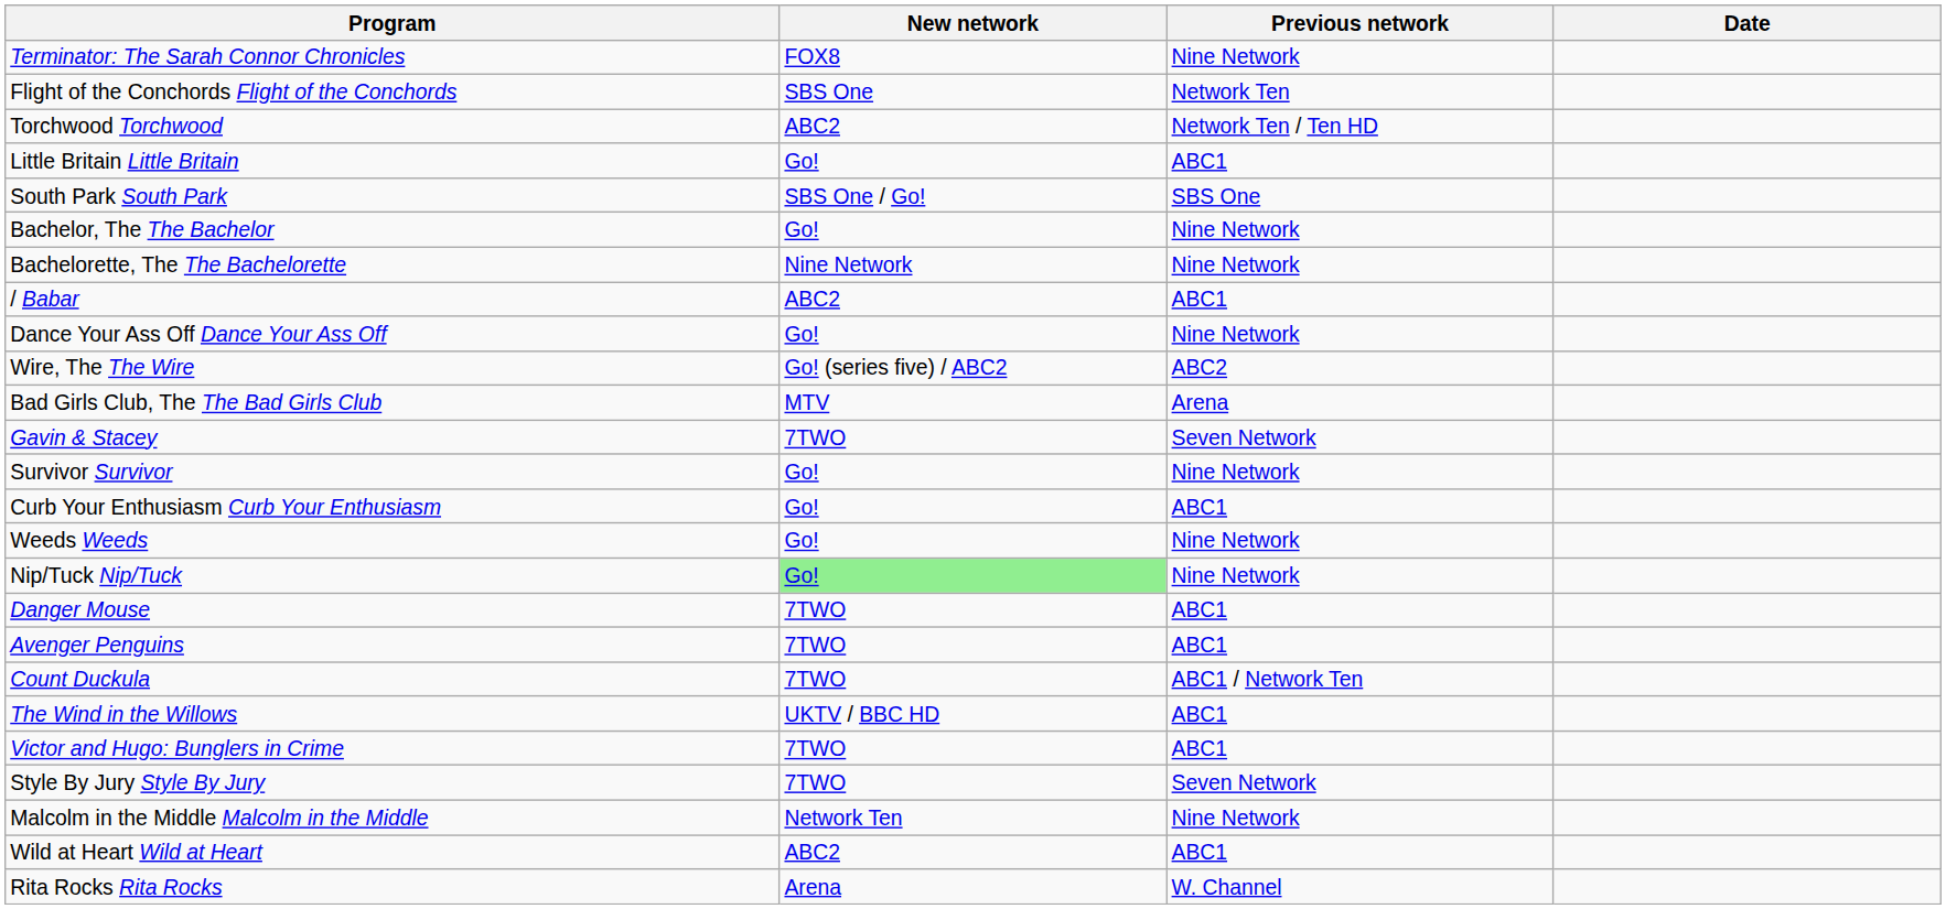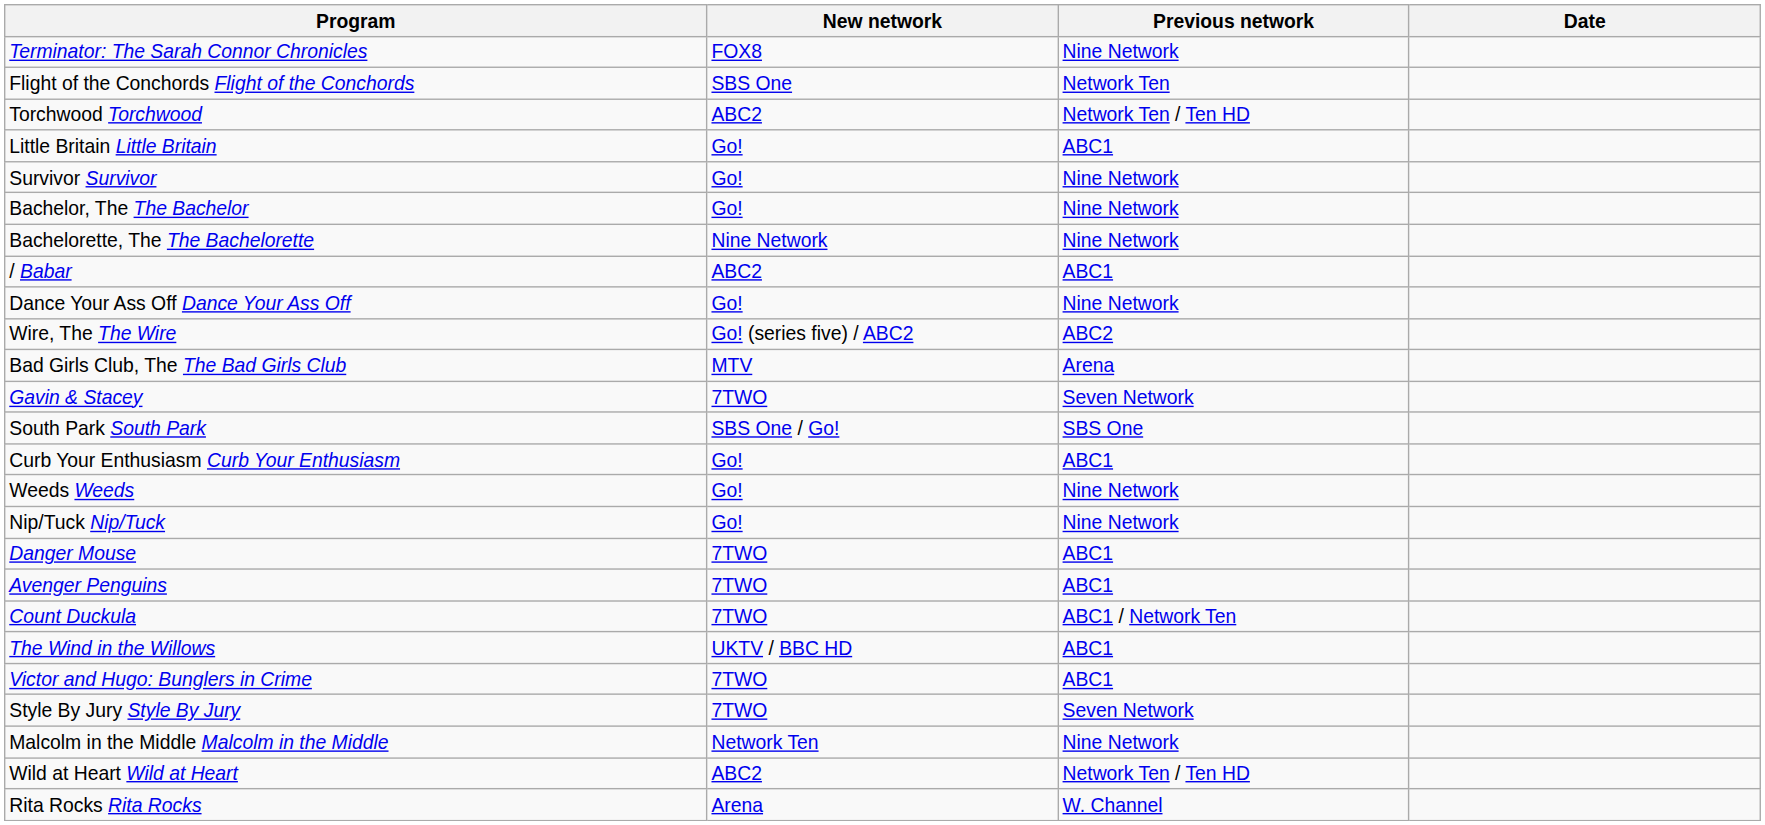 <table class="wikitable sortable"  style="width:100%; font-size:87%;">
 <tr style="background:#efefef;">
 <th style="width:40%;">Program</th>
 <th style="width:20%;">New network</th>
 <th style="width:20%;">Previous network</th>
 <th style="width:20%;">Date</th>
 </tr>
 <tr>
 <td> <em><a href='#'>Terminator: The Sarah Connor Chronicles</a></em></td>
 <td><a href='#'>FOX8</a></td>
 <td><a href='#'>Nine Network</a></td>
 <td></td>
 </tr>
 <tr>
 <td><span>Flight of the Conchords</span>  <em><a href='#'>Flight of the Conchords</a></em></td>
 <td><a href='#'>SBS One</a></td>
 <td><a href='#'>Network Ten</a></td>
 <td></td>
 </tr>
 <tr>
 <td><span>Torchwood</span>  <em><a href='#'>Torchwood</a></em></td>
 <td><a href='#'>ABC2</a></td>
 <td><a href='#'>Network Ten</a> / <a href='#'>Ten HD</a></td>
 <td></td>
 </tr>
 <tr>
 <td><span>Little Britain</span>  <em><a href='#'>Little Britain</a></em> </td>
 <td><a href='#'>Go!</a></td>
 <td><a href='#'>ABC1</a></td>
 <td></td>
 </tr>
 <tr>
-<td><span>South Park</span>  <em><a href='#'>South Park</a></em></td>
-<td><a href='#'>SBS One</a> / <a href='#'>Go!</a></td>
-<td><a href='#'>SBS One</a></td>
+<td><span>Survivor</span>  <em><a href='#'>Survivor</a></em></td>
+<td><a href='#'>Go!</a></td>
+<td><a href='#'>Nine Network</a></td>
 <td></td>
 </tr>
 <tr>
 <td><span>Bachelor, The</span>  <em><a href='#'>The Bachelor</a></em></td>
 <td><a href='#'>Go!</a></td>
 <td><a href='#'>Nine Network</a></td>
 <td></td>
 </tr>
 <tr>
 <td><span>Bachelorette, The</span>  <em><a href='#'>The Bachelorette</a></em></td>
 <td><a href='#'>Nine Network</a></td>
 <td><a href='#'>Nine Network</a></td>
 <td></td>
 </tr>
 <tr>
 <td>/ <em><a href='#'>Babar</a></em></td>
 <td><a href='#'>ABC2</a></td>
 <td><a href='#'>ABC1</a></td>
 <td></td>
 </tr>
 <tr>
 <td><span>Dance Your Ass Off</span>  <em><a href='#'>Dance Your Ass Off</a></em></td>
 <td><a href='#'>Go!</a></td>
 <td><a href='#'>Nine Network</a></td>
 <td></td>
 </tr>
 <tr>
 <td><span>Wire, The</span>  <em><a href='#'>The Wire</a></em></td>
 <td><a href='#'>Go!</a> (series five) / <a href='#'>ABC2</a></td>
 <td><a href='#'>ABC2</a></td>
 <td></td>
 </tr>
 <tr>
 <td><span>Bad Girls Club, The</span>  <em><a href='#'>The Bad Girls Club</a></em></td>
 <td><a href='#'>MTV</a></td>
 <td><a href='#'>Arena</a></td>
 <td></td>
 </tr>
 <tr>
 <td> <em><a href='#'>Gavin & Stacey</a></em></td>
 <td><a href='#'>7TWO</a></td>
 <td><a href='#'>Seven Network</a></td>
 <td></td>
 </tr>
 <tr>
-<td><span>Survivor</span>  <em><a href='#'>Survivor</a></em></td>
-<td><a href='#'>Go!</a></td>
-<td><a href='#'>Nine Network</a></td>
+<td><span>South Park</span>  <em><a href='#'>South Park</a></em></td>
+<td><a href='#'>SBS One</a> / <a href='#'>Go!</a></td>
+<td><a href='#'>SBS One</a></td>
 <td></td>
 </tr>
 <tr>
 <td><span>Curb Your Enthusiasm</span>  <em><a href='#'>Curb Your Enthusiasm</a></em></td>
 <td><a href='#'>Go!</a></td>
 <td><a href='#'>ABC1</a></td>
 <td></td>
 </tr>
 <tr>
 <td><span>Weeds</span>  <em><a href='#'>Weeds</a></em></td>
 <td><a href='#'>Go!</a></td>
 <td><a href='#'>Nine Network</a></td>
 <td></td>
 </tr>
 <tr>
 <td><span>Nip/Tuck</span>  <em><a href='#'>Nip/Tuck</a></em></td>
-<td style="background: lightgreen;"><a href='#'>Go!</a></td>
+<td><a href='#'>Go!</a></td>
 <td><a href='#'>Nine Network</a></td>
 <td></td>
 </tr>
 <tr>
 <td> <em><a href='#'>Danger Mouse</a></em></td>
 <td><a href='#'>7TWO</a></td>
 <td><a href='#'>ABC1</a></td>
 <td></td>
 </tr>
 <tr>
 <td> <em><a href='#'>Avenger Penguins</a></em></td>
 <td><a href='#'>7TWO</a></td>
 <td><a href='#'>ABC1</a></td>
 <td></td>
 </tr>
 <tr>
 <td> <em><a href='#'>Count Duckula</a></em></td>
 <td><a href='#'>7TWO</a></td>
 <td><a href='#'>ABC1</a> / <a href='#'>Network Ten</a></td>
 <td></td>
 </tr>
 <tr>
 <td> <em><a href='#'>The Wind in the Willows</a></em></td>
 <td><a href='#'>UKTV</a> / <a href='#'>BBC HD</a></td>
 <td><a href='#'>ABC1</a></td>
 <td></td>
 </tr>
 <tr>
 <td> <em><a href='#'>Victor and Hugo: Bunglers in Crime</a></em></td>
 <td><a href='#'>7TWO</a></td>
 <td><a href='#'>ABC1</a></td>
 <td></td>
 </tr>
 <tr>
 <td><span>Style By Jury</span>  <em><a href='#'>Style By Jury</a></em> </td>
 <td><a href='#'>7TWO</a></td>
 <td><a href='#'>Seven Network</a></td>
 <td></td>
 </tr>
 <tr>
 <td><span>Malcolm in the Middle</span>  <em><a href='#'>Malcolm in the Middle</a></em></td>
 <td><a href='#'>Network Ten</a></td>
 <td><a href='#'>Nine Network</a></td>
 <td></td>
 </tr>
 <tr>
 <td><span>Wild at Heart</span>  <em><a href='#'>Wild at Heart</a></em></td>
 <td><a href='#'>ABC2</a></td>
-<td><a href='#'>ABC1</a></td>
+<td><a href='#'>Network Ten</a> / <a href='#'>Ten HD</a></td>
 <td></td>
 </tr>
 <tr>
 <td><span>Rita Rocks</span>  <em><a href='#'>Rita Rocks</a></em></td>
 <td><a href='#'>Arena</a></td>
 <td><a href='#'>W. Channel</a></td>
 <td></td>
 </tr>
 </table>
